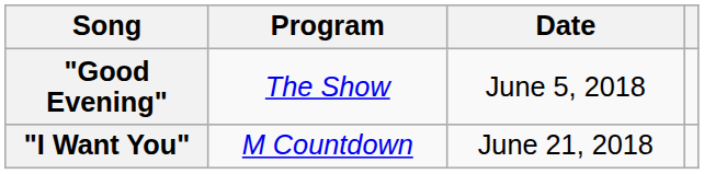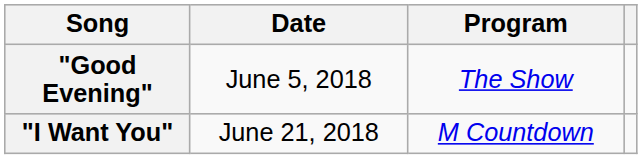 <table class="wikitable plainrowheaders" style="text-align:center">
 <tr>
 <th scope="col" width="110">Song</th>
+<th scope="col" width="130">Date</th>
 <th scope="col" width="130">Program</th>
-<th scope="col" width="130">Date</th>
 <th scope="col"></th>
 </tr>
 <tr>
 <th scope="row">"Good Evening"</th>
+<td>June 5, 2018</td>
 <td><em><a href='#'>The Show</a></em></td>
-<td>June 5, 2018</td>
 <td></td>
 </tr>
 <tr>
 <th scope="row">"I Want You"</th>
+<td>June 21, 2018</td>
 <td><em><a href='#'>M Countdown</a></em></td>
-<td>June 21, 2018</td>
 <td></td>
 </tr>
 </table>
